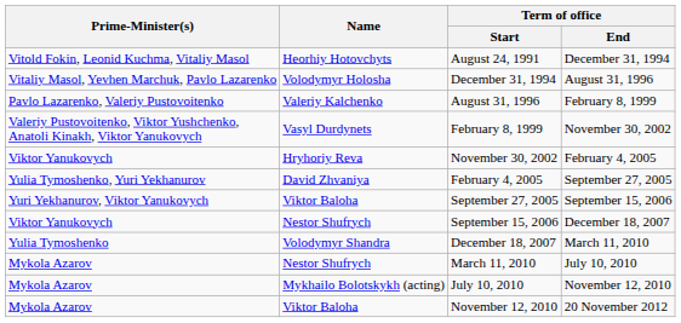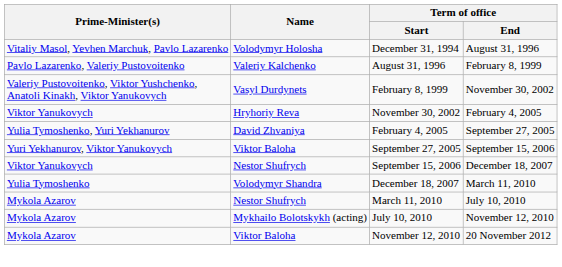 <table class="wikitable">
 <tr>
 <th rowspan="2">Prime-Minister(s)</th>
 <th rowspan="2">Name</th>
 <th colspan="2">Term of office</th>
 </tr>
 <tr>
 <th>Start</th>
 <th>End</th>
-</tr>
-<tr>
-<td><a href='#'>Vitold Fokin</a>, <a href='#'>Leonid Kuchma</a>, <a href='#'>Vitaliy Masol</a></td>
-<td><a href='#'>Heorhiy Hotovchyts</a></td>
-<td>August 24, 1991</td>
-<td>December 31, 1994</td>
 </tr>
 <tr>
 <td><a href='#'>Vitaliy Masol</a>, <a href='#'>Yevhen Marchuk</a>, <a href='#'>Pavlo Lazarenko</a></td>
 <td><a href='#'>Volodymyr Holosha</a></td>
 <td>December 31, 1994</td>
 <td>August 31, 1996</td>
 </tr>
 <tr>
 <td><a href='#'>Pavlo Lazarenko</a>, <a href='#'>Valeriy Pustovoitenko</a></td>
 <td><a href='#'>Valeriy Kalchenko</a></td>
 <td>August 31, 1996</td>
 <td>February 8, 1999</td>
 </tr>
 <tr>
 <td><a href='#'>Valeriy Pustovoitenko</a>, <a href='#'>Viktor Yushchenko</a>, <br> <a href='#'>Anatoli Kinakh</a>, <a href='#'>Viktor Yanukovych</a></td>
 <td><a href='#'>Vasyl Durdynets</a></td>
 <td>February 8, 1999</td>
 <td>November 30, 2002</td>
 </tr>
 <tr>
 <td><a href='#'>Viktor Yanukovych</a></td>
 <td><a href='#'>Hryhoriy Reva</a></td>
 <td>November 30, 2002</td>
 <td>February 4, 2005</td>
 </tr>
 <tr>
 <td><a href='#'>Yulia Tymoshenko</a>, <a href='#'>Yuri Yekhanurov</a></td>
 <td><a href='#'>David Zhvaniya</a></td>
 <td>February 4, 2005</td>
 <td>September 27, 2005</td>
 </tr>
 <tr>
 <td><a href='#'>Yuri Yekhanurov</a>, <a href='#'>Viktor Yanukovych</a></td>
 <td><a href='#'>Viktor Baloha</a></td>
 <td>September 27, 2005</td>
 <td>September 15, 2006</td>
 </tr>
 <tr>
 <td><a href='#'>Viktor Yanukovych</a></td>
 <td><a href='#'>Nestor Shufrych</a></td>
 <td>September 15, 2006</td>
 <td>December 18, 2007</td>
 </tr>
 <tr>
 <td><a href='#'>Yulia Tymoshenko</a></td>
 <td><a href='#'>Volodymyr Shandra</a></td>
 <td>December 18, 2007</td>
 <td>March 11, 2010</td>
 </tr>
 <tr>
 <td><a href='#'>Mykola Azarov</a></td>
 <td><a href='#'>Nestor Shufrych</a></td>
 <td>March 11, 2010</td>
 <td>July 10, 2010</td>
 </tr>
 <tr>
 <td><a href='#'>Mykola Azarov</a></td>
 <td><a href='#'>Mykhailo Bolotskykh</a> (acting)</td>
 <td>July 10, 2010</td>
 <td>November 12, 2010</td>
 </tr>
 <tr>
 <td><a href='#'>Mykola Azarov</a></td>
 <td><a href='#'>Viktor Baloha</a></td>
 <td>November 12, 2010</td>
 <td>20 November 2012</td>
 </tr>
 </table>
